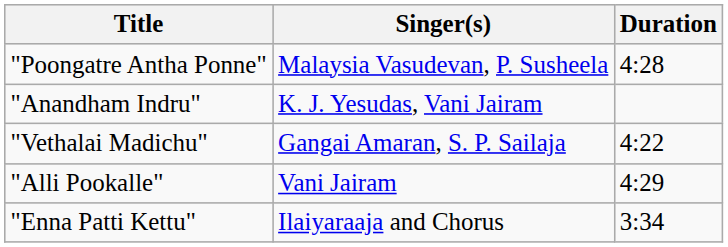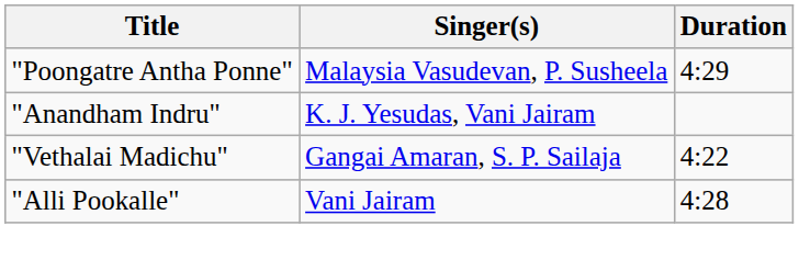 <table class="wikitable">
 <tr>
 <th>Title</th>
 <th>Singer(s)</th>
 <th>Duration</th>
 </tr>
 <tr>
 <td>"Poongatre Antha Ponne"</td>
 <td><a href='#'>Malaysia Vasudevan</a>,  <a href='#'>P. Susheela</a></td>
-<td>4:28</td>
+<td>4:29</td>
 </tr>
 <tr>
 <td>"Anandham Indru"</td>
 <td><a href='#'>K. J. Yesudas</a>, <a href='#'>Vani Jairam</a></td>
 </tr>
 <tr>
 <td>"Vethalai Madichu"</td>
 <td><a href='#'>Gangai Amaran</a>, <a href='#'>S. P. Sailaja</a></td>
 <td>4:22</td>
 </tr>
 <tr>
 <td>"Alli Pookalle"</td>
 <td><a href='#'>Vani Jairam</a></td>
-<td>4:29</td>
-</tr>
-<tr>
-<td>"Enna Patti Kettu"</td>
-<td><a href='#'>Ilaiyaraaja</a> and Chorus</td>
-<td>3:34</td>
+<td>4:28</td>
 </tr>
 </table>
